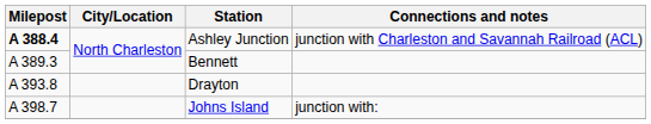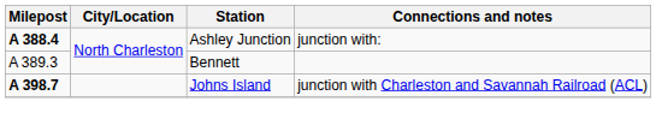 <table class="wikitable">
 <tr>
 <th>Milepost</th>
 <th>City/Location</th>
 <th>Station</th>
 <th>Connections and notes</th>
 </tr>
 <tr>
 <td><strong>A 388.4</strong></td>
 <td ! rowspan="2"><a href='#'>North Charleston</a></td>
 <td>Ashley Junction</td>
-<td>junction with <a href='#'>Charleston and Savannah Railroad</a> (<a href='#'>ACL</a>)</td>
+<td>junction with:<br></td>
 </tr>
 <tr>
 <td>A 389.3</td>
 <td>Bennett</td>
 <td></td>
 </tr>
 <tr>
-<td>A 393.8</td>
-<td></td>
-<td>Drayton</td>
-<td></td>
-</tr>
-<tr>
-<td>A 398.7</td>
+<td><strong>A 398.7</strong></td>
 <td></td>
 <td><a href='#'>Johns Island</a></td>
-<td>junction with:<br></td>
+<td>junction with <a href='#'>Charleston and Savannah Railroad</a> (<a href='#'>ACL</a>)</td>
 </tr>
 <tr>
 </tr>
 </table>
